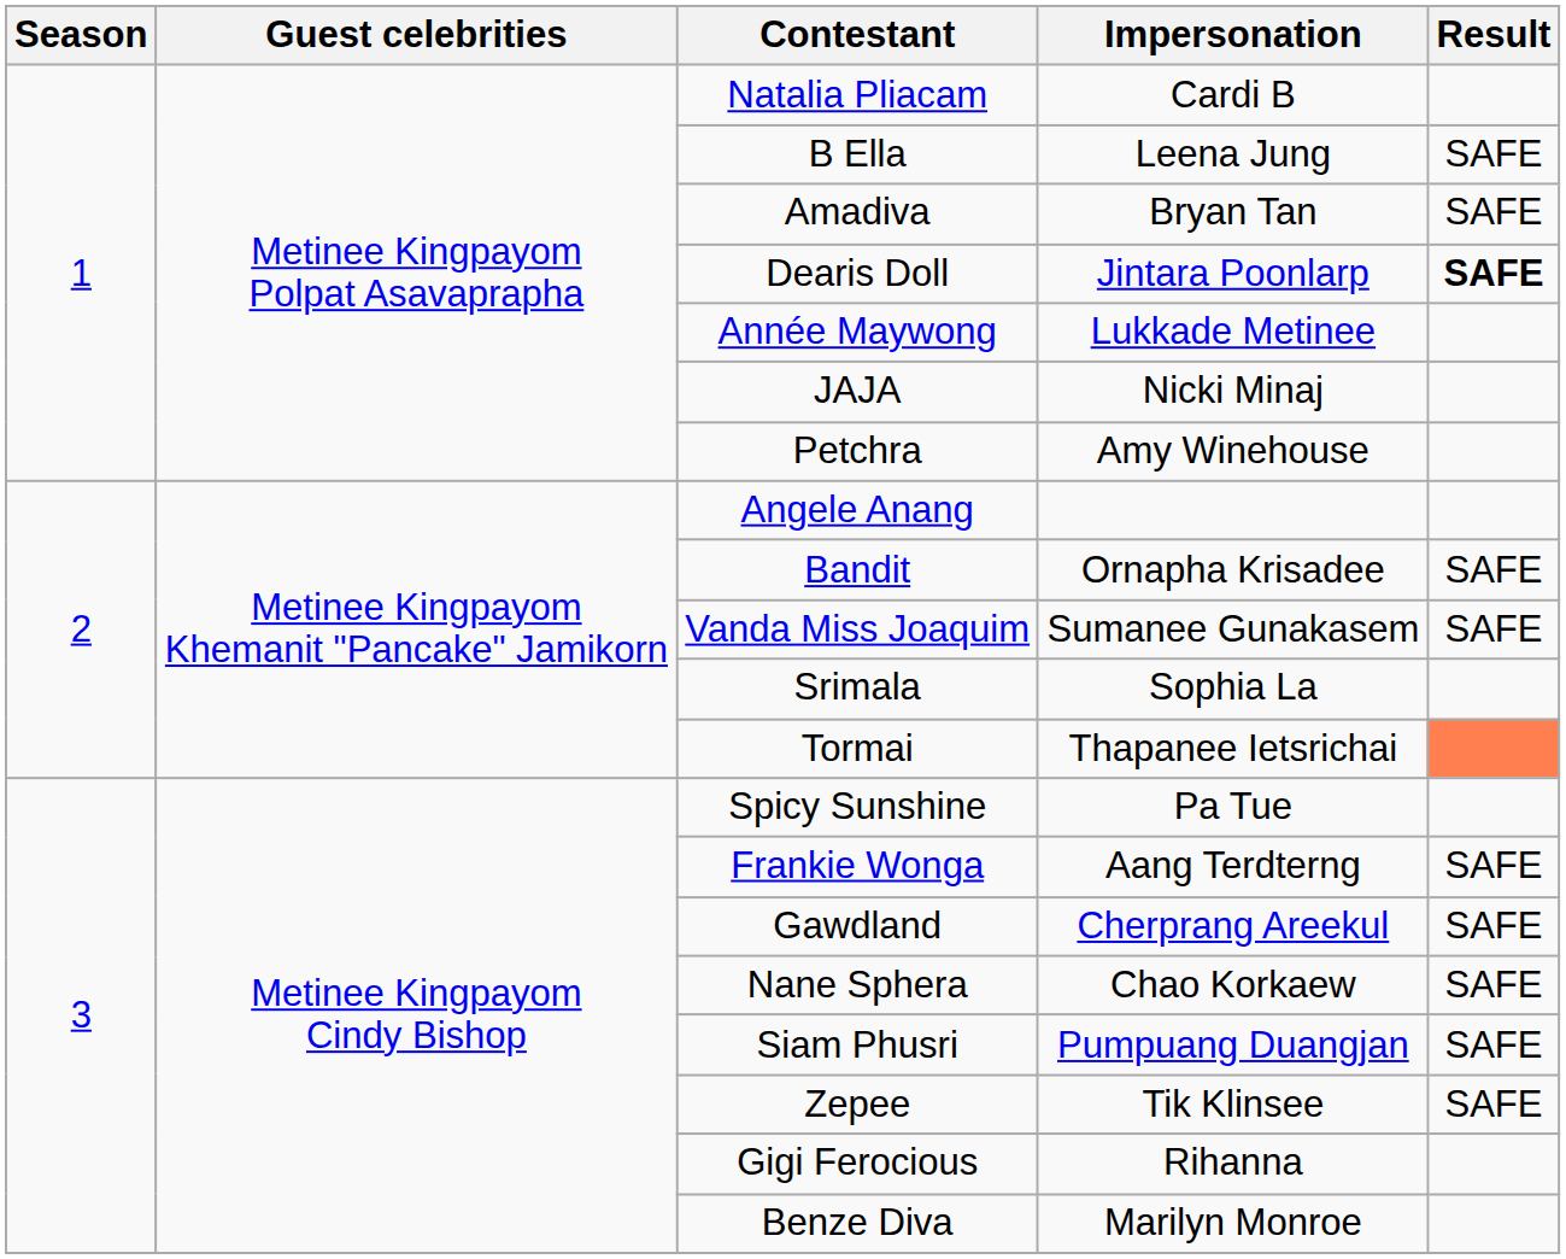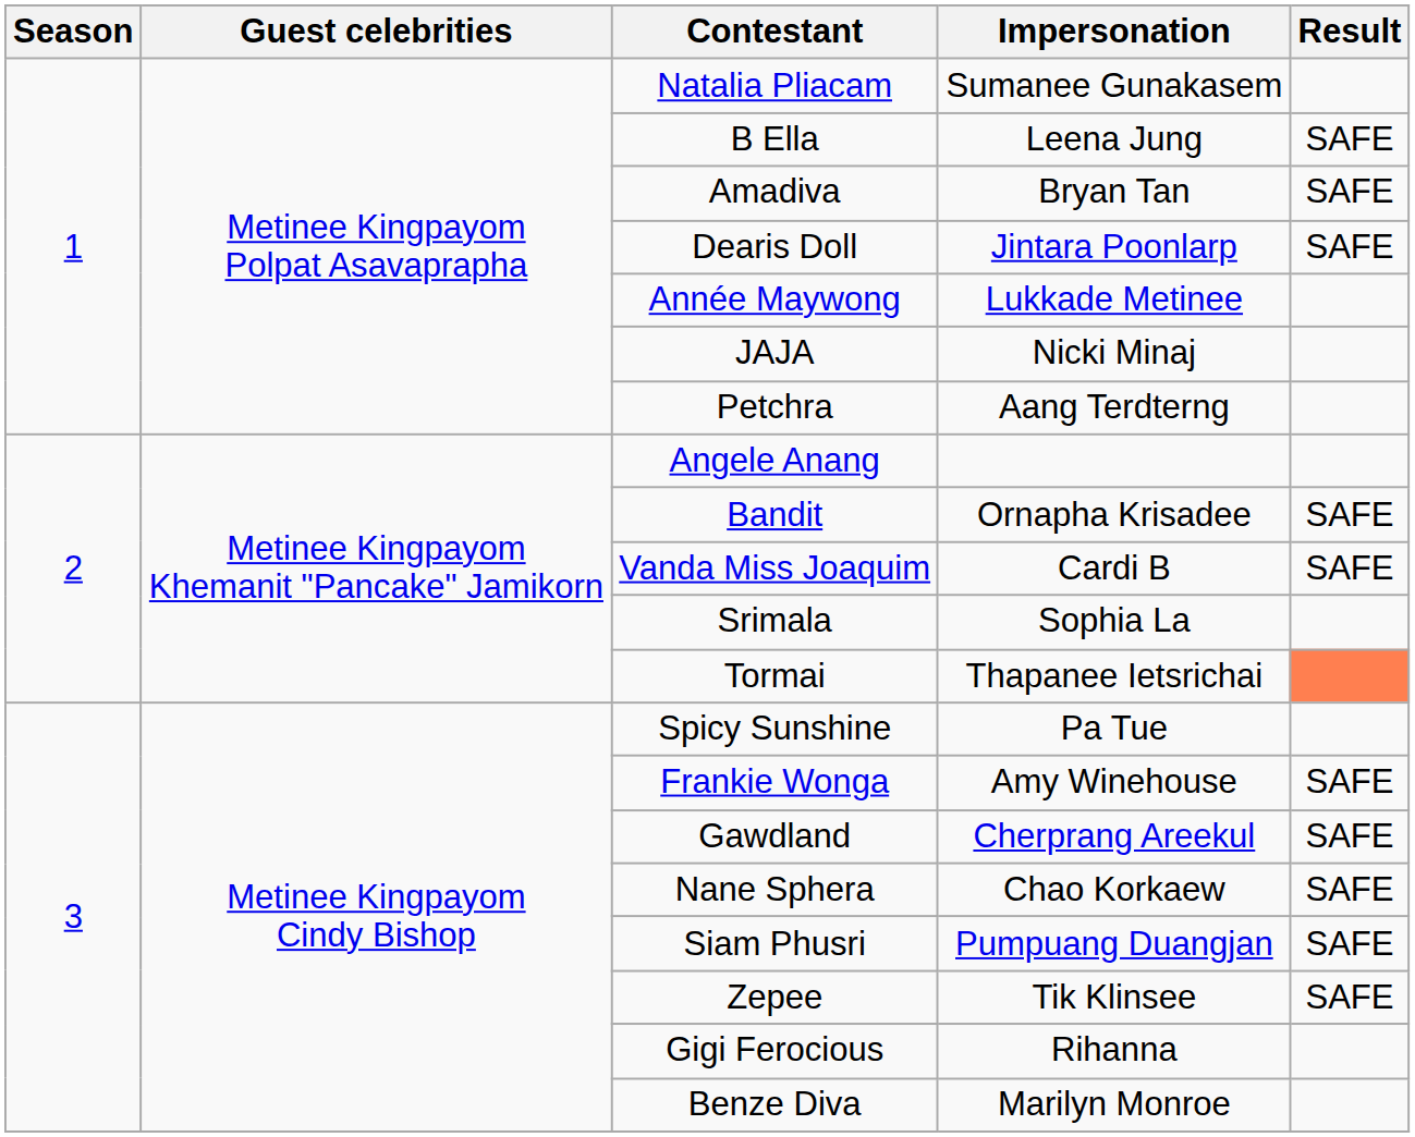 <table class="wikitable" style="text-align:center">
 <tr>
 <th>Season</th>
 <th>Guest celebrities</th>
 <th>Contestant</th>
 <th>Impersonation</th>
 <th>Result</th>
 </tr>
 <tr>
 <td rowspan="7"><a href='#'>1</a></td>
 <td rowspan="7"><a href='#'>Metinee Kingpayom</a><br><a href='#'>Polpat Asavaprapha</a></td>
 <td><a href='#'>Natalia Pliacam</a></td>
-<td>Cardi B</td>
+<td nowrap>Sumanee Gunakasem</td>
 <td></td>
 </tr>
 <tr>
 <td>B Ella</td>
 <td>Leena Jung</td>
 <td>SAFE</td>
 </tr>
 <tr>
 <td>Amadiva</td>
 <td>Bryan Tan</td>
 <td>SAFE</td>
 </tr>
 <tr>
 <td>Dearis Doll</td>
 <td><a href='#'>Jintara Poonlarp</a></td>
-<td><strong>SAFE</strong></td>
+<td>SAFE</td>
 </tr>
 <tr>
 <td><a href='#'>Année Maywong</a></td>
 <td><a href='#'>Lukkade Metinee</a></td>
 <td></td>
 </tr>
 <tr>
 <td>JAJA</td>
 <td>Nicki Minaj</td>
 <td></td>
 </tr>
 <tr>
 <td>Petchra</td>
-<td>Amy Winehouse</td>
+<td>Aang Terdterng</td>
 <td></td>
 </tr>
 <tr>
 <td rowspan="5"><a href='#'>2</a></td>
 <td rowspan="5"><a href='#'>Metinee Kingpayom</a><br><a href='#'>Khemanit "Pancake" Jamikorn</a></td>
 <td><a href='#'>Angele Anang</a></td>
 <td></td>
 <td></td>
 </tr>
 <tr>
 <td><a href='#'>Bandit</a></td>
 <td>Ornapha Krisadee</td>
 <td>SAFE</td>
 </tr>
 <tr>
 <td nowrap><a href='#'>Vanda Miss Joaquim</a></td>
-<td nowrap>Sumanee Gunakasem</td>
+<td>Cardi B</td>
 <td>SAFE</td>
 </tr>
 <tr>
 <td>Srimala</td>
 <td>Sophia La</td>
 <td></td>
 </tr>
 <tr>
 <td>Tormai</td>
 <td>Thapanee Ietsrichai</td>
 <td bgcolor="coral"></td>
 </tr>
 <tr>
 <td rowspan="8"><a href='#'>3</a></td>
 <td rowspan="8"><a href='#'>Metinee Kingpayom</a><br><a href='#'>Cindy Bishop</a></td>
 <td>Spicy Sunshine</td>
 <td>Pa Tue</td>
 <td></td>
 </tr>
 <tr>
 <td><a href='#'>Frankie Wonga</a></td>
-<td>Aang Terdterng</td>
+<td>Amy Winehouse</td>
 <td>SAFE</td>
 </tr>
 <tr>
 <td>Gawdland</td>
 <td><a href='#'>Cherprang Areekul</a></td>
 <td>SAFE</td>
 </tr>
 <tr>
 <td>Nane Sphera</td>
 <td>Chao Korkaew</td>
 <td>SAFE</td>
 </tr>
 <tr>
 <td>Siam Phusri</td>
 <td><a href='#'>Pumpuang Duangjan</a></td>
 <td>SAFE</td>
 </tr>
 <tr>
 <td>Zepee</td>
 <td>Tik Klinsee</td>
 <td>SAFE</td>
 </tr>
 <tr>
 <td>Gigi Ferocious</td>
 <td>Rihanna</td>
 <td></td>
 </tr>
 <tr>
 <td>Benze Diva</td>
 <td>Marilyn Monroe</td>
 <td></td>
 </tr>
 <tr>
 </tr>
 </table>
